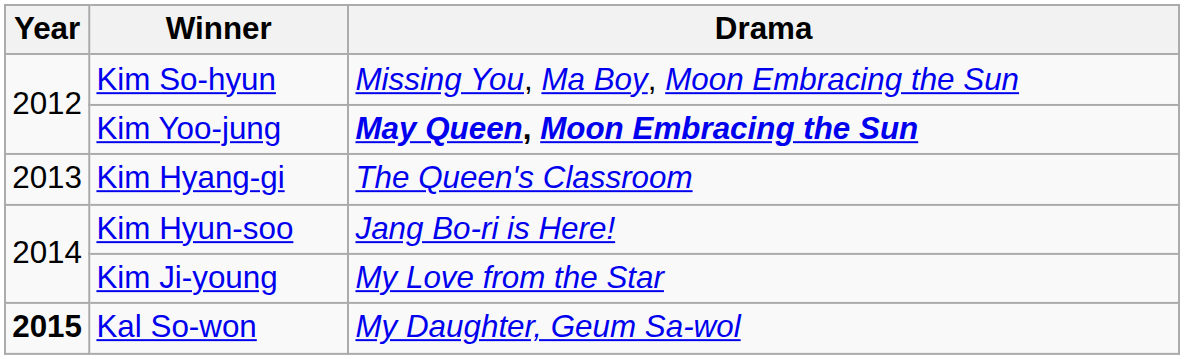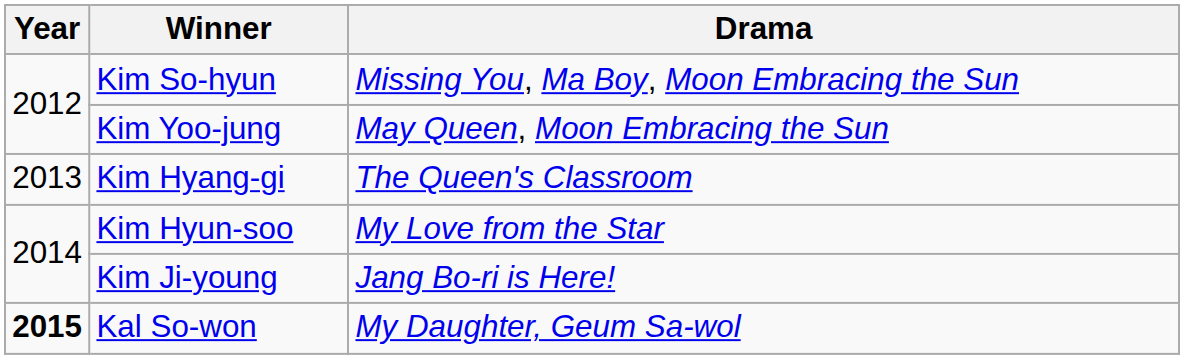 <table class="wikitable" style="width:600px">
 <tr>
 <th width=10>Year</th>
 <th>Winner</th>
 <th>Drama</th>
 </tr>
 <tr>
 <td rowspan=2>2012</td>
 <td><a href='#'>Kim So-hyun</a></td>
 <td><em><a href='#'>Missing You</a></em>, <em><a href='#'>Ma Boy</a></em>, <em><a href='#'>Moon Embracing the Sun</a></em></td>
 </tr>
 <tr>
 <td><a href='#'>Kim Yoo-jung</a></td>
-<td><strong><em><a href='#'>May Queen</a></em>, <em><a href='#'>Moon Embracing the Sun</a></em></strong></td>
+<td><em><a href='#'>May Queen</a></em>, <em><a href='#'>Moon Embracing the Sun</a></em></td>
 </tr>
 <tr>
 <td>2013</td>
 <td><a href='#'>Kim Hyang-gi</a></td>
 <td><em><a href='#'>The Queen's Classroom</a></em></td>
 </tr>
 <tr>
 <td rowspan=2>2014</td>
 <td><a href='#'>Kim Hyun-soo</a></td>
-<td><em><a href='#'>Jang Bo-ri is Here!</a></em></td>
+<td><em><a href='#'>My Love from the Star</a></em></td>
 </tr>
 <tr>
 <td><a href='#'>Kim Ji-young</a></td>
-<td><em><a href='#'>My Love from the Star</a></em></td>
+<td><em><a href='#'>Jang Bo-ri is Here!</a></em></td>
 </tr>
 <tr>
 <td><strong>2015</strong></td>
 <td><a href='#'>Kal So-won</a></td>
 <td><em><a href='#'>My Daughter, Geum Sa-wol</a></em></td>
 </tr>
 </table>
